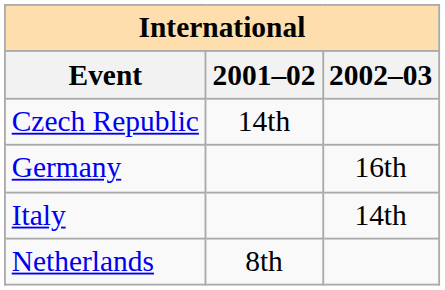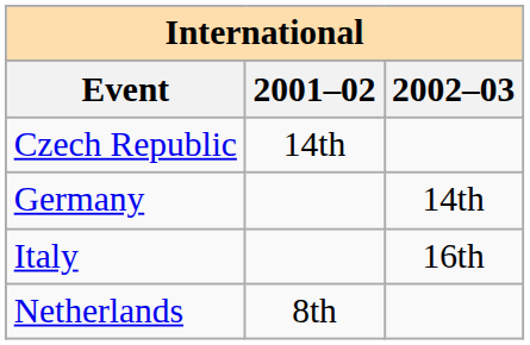 <table class="wikitable" style="text-align:center">
 <tr>
 <th style="background-color: #ffdead; " colspan=3 align=center>International</th>
 </tr>
 <tr>
 <th>Event</th>
 <th>2001–02</th>
 <th>2002–03</th>
 </tr>
 <tr>
 <td align=left> <a href='#'>Czech Republic</a></td>
 <td>14th</td>
 <td></td>
 </tr>
 <tr>
 <td align=left> <a href='#'>Germany</a></td>
 <td></td>
-<td>16th</td>
+<td>14th</td>
 </tr>
 <tr>
 <td align=left> <a href='#'>Italy</a></td>
 <td></td>
-<td>14th</td>
+<td>16th</td>
 </tr>
 <tr>
 <td align=left> <a href='#'>Netherlands</a></td>
 <td>8th</td>
 <td></td>
 </tr>
 </table>
